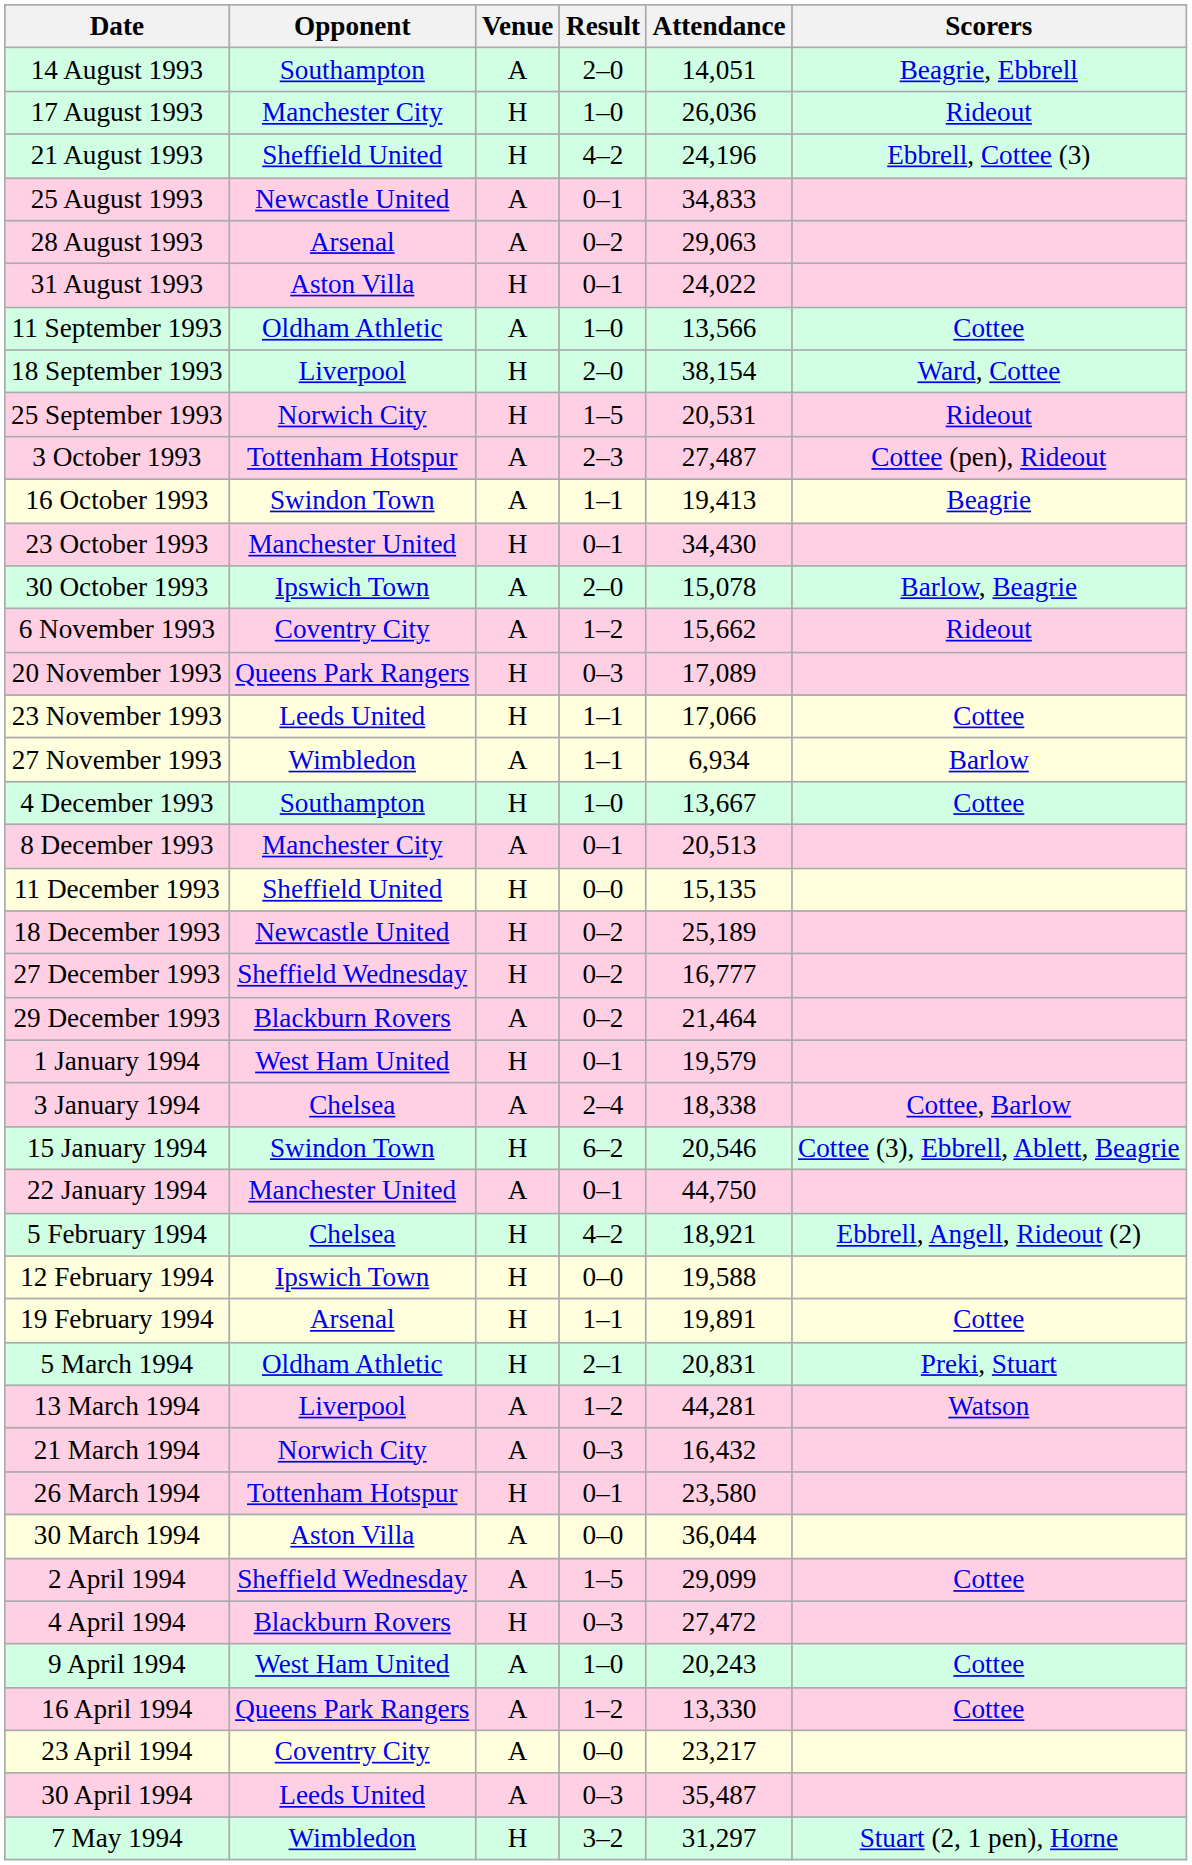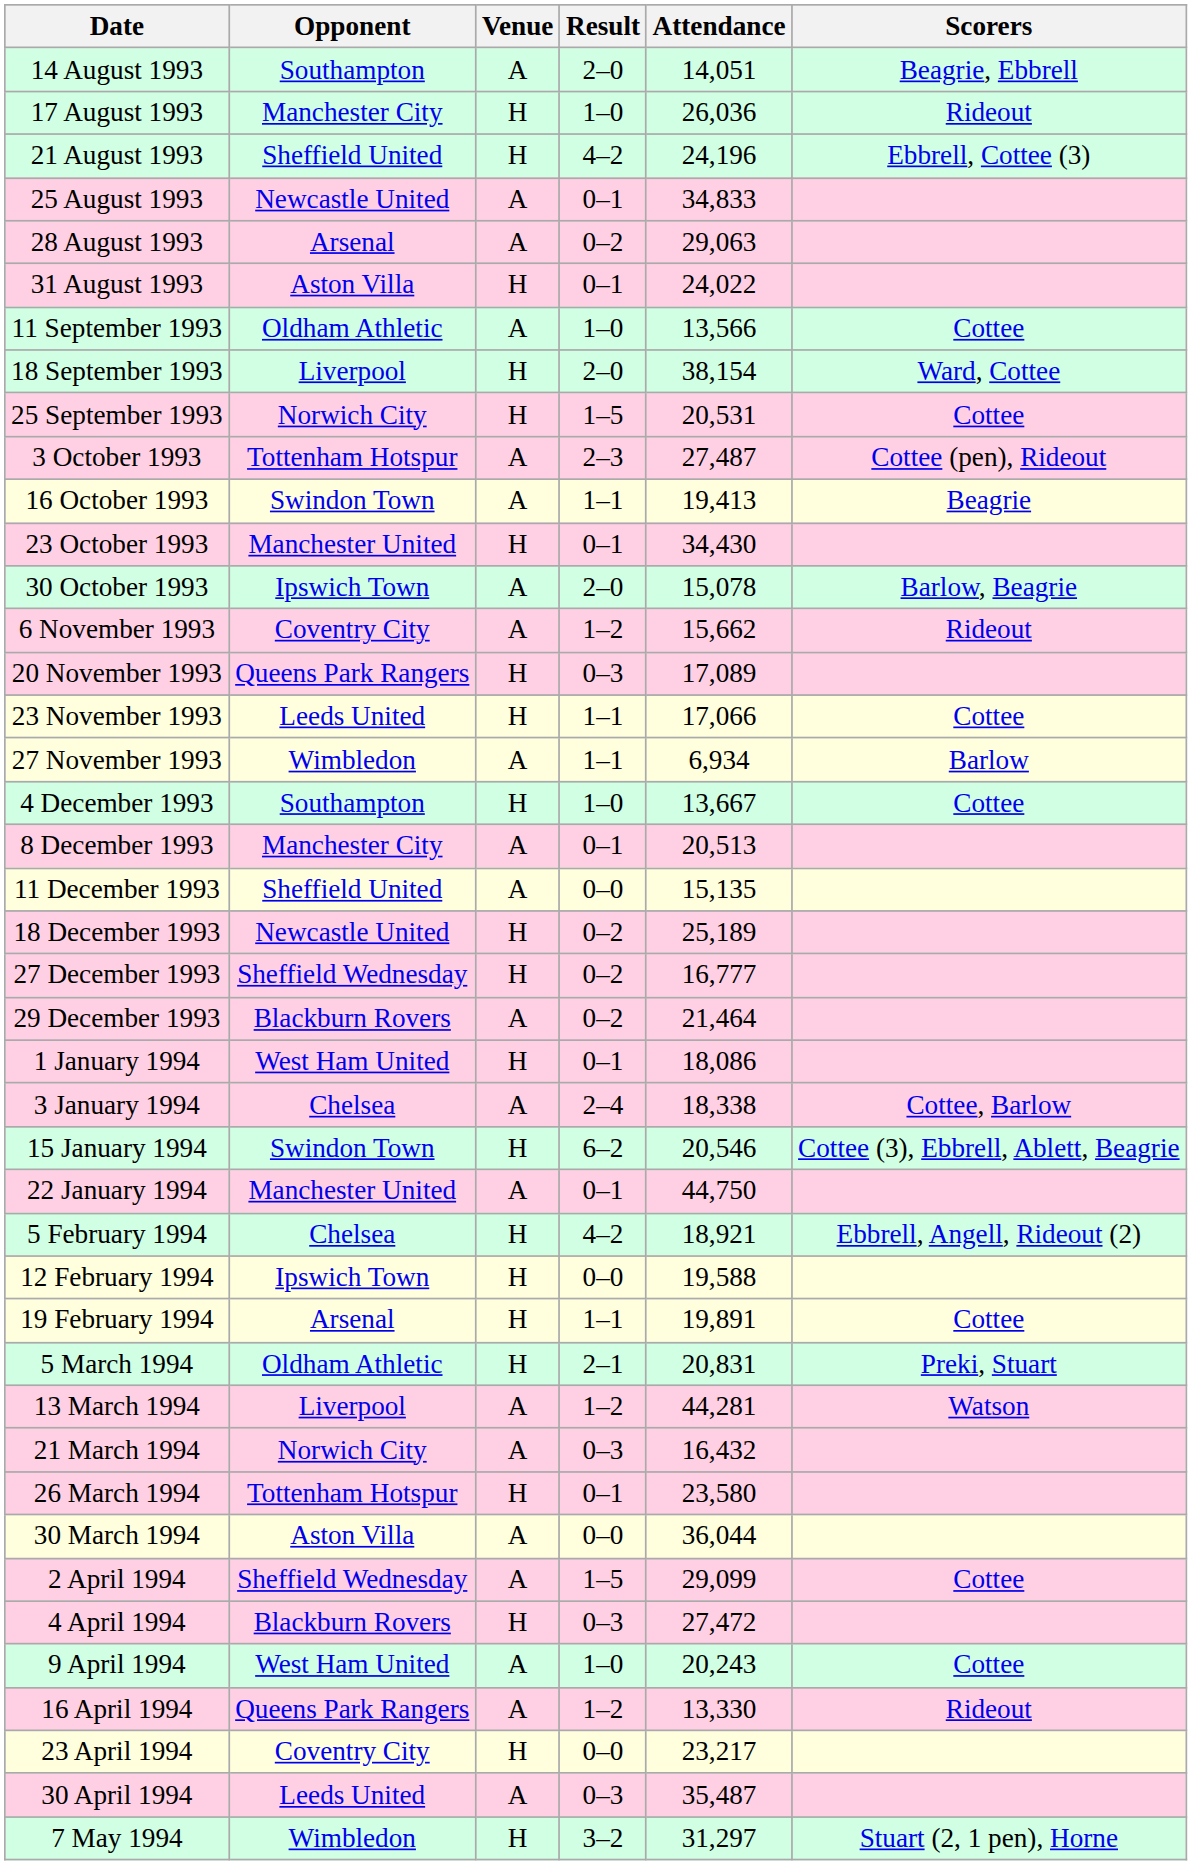 <table class="wikitable sortable" style="font-size:100%; text-align:center">
 <tr>
 <th>Date</th>
 <th>Opponent</th>
 <th>Venue</th>
 <th>Result</th>
 <th>Attendance</th>
 <th>Scorers</th>
 </tr>
 <tr style="background-color: #d0ffe3;">
 <td>14 August 1993</td>
 <td><a href='#'>Southampton</a></td>
 <td>A</td>
 <td>2–0</td>
 <td>14,051</td>
 <td><a href='#'>Beagrie</a>, <a href='#'>Ebbrell</a></td>
 </tr>
 <tr style="background-color: #d0ffe3;">
 <td>17 August 1993</td>
 <td><a href='#'>Manchester City</a></td>
 <td>H</td>
 <td>1–0</td>
 <td>26,036</td>
 <td><a href='#'>Rideout</a></td>
 </tr>
 <tr style="background-color: #d0ffe3;">
 <td>21 August 1993</td>
 <td><a href='#'>Sheffield United</a></td>
 <td>H</td>
 <td>4–2</td>
 <td>24,196</td>
 <td><a href='#'>Ebbrell</a>, <a href='#'>Cottee</a> (3)</td>
 </tr>
 <tr style="background-color: #ffd0e3;">
 <td>25 August 1993</td>
 <td><a href='#'>Newcastle United</a></td>
 <td>A</td>
 <td>0–1</td>
 <td>34,833</td>
 <td></td>
 </tr>
 <tr style="background-color: #ffd0e3;">
 <td>28 August 1993</td>
 <td><a href='#'>Arsenal</a></td>
 <td>A</td>
 <td>0–2</td>
 <td>29,063</td>
 <td></td>
 </tr>
 <tr style="background-color: #ffd0e3;">
 <td>31 August 1993</td>
 <td><a href='#'>Aston Villa</a></td>
 <td>H</td>
 <td>0–1</td>
 <td>24,022</td>
 <td></td>
 </tr>
 <tr style="background-color: #d0ffe3;">
 <td>11 September 1993</td>
 <td><a href='#'>Oldham Athletic</a></td>
 <td>A</td>
 <td>1–0</td>
 <td>13,566</td>
 <td><a href='#'>Cottee</a></td>
 </tr>
 <tr style="background-color: #d0ffe3;">
 <td>18 September 1993</td>
 <td><a href='#'>Liverpool</a></td>
 <td>H</td>
 <td>2–0</td>
 <td>38,154</td>
 <td><a href='#'>Ward</a>, <a href='#'>Cottee</a></td>
 </tr>
 <tr style="background-color: #ffd0e3;">
 <td>25 September 1993</td>
 <td><a href='#'>Norwich City</a></td>
 <td>H</td>
 <td>1–5</td>
 <td>20,531</td>
-<td><a href='#'>Rideout</a></td>
+<td><a href='#'>Cottee</a></td>
 </tr>
 <tr style="background-color: #ffd0e3;">
 <td>3 October 1993</td>
 <td><a href='#'>Tottenham Hotspur</a></td>
 <td>A</td>
 <td>2–3</td>
 <td>27,487</td>
 <td><a href='#'>Cottee</a> (pen), <a href='#'>Rideout</a></td>
 </tr>
 <tr style="background-color: #ffffdd;">
 <td>16 October 1993</td>
 <td><a href='#'>Swindon Town</a></td>
 <td>A</td>
 <td>1–1</td>
 <td>19,413</td>
 <td><a href='#'>Beagrie</a></td>
 </tr>
 <tr style="background-color: #ffd0e3;">
 <td>23 October 1993</td>
 <td><a href='#'>Manchester United</a></td>
 <td>H</td>
 <td>0–1</td>
 <td>34,430</td>
 <td></td>
 </tr>
 <tr style="background-color: #d0ffe3;">
 <td>30 October 1993</td>
 <td><a href='#'>Ipswich Town</a></td>
 <td>A</td>
 <td>2–0</td>
 <td>15,078</td>
 <td><a href='#'>Barlow</a>, <a href='#'>Beagrie</a></td>
 </tr>
 <tr style="background-color: #ffd0e3;">
 <td>6 November 1993</td>
 <td><a href='#'>Coventry City</a></td>
 <td>A</td>
 <td>1–2</td>
 <td>15,662</td>
 <td><a href='#'>Rideout</a></td>
 </tr>
 <tr style="background-color: #ffd0e3;">
 <td>20 November 1993</td>
 <td><a href='#'>Queens Park Rangers</a></td>
 <td>H</td>
 <td>0–3</td>
 <td>17,089</td>
 <td></td>
 </tr>
 <tr style="background-color: #ffffdd;">
 <td>23 November 1993</td>
 <td><a href='#'>Leeds United</a></td>
 <td>H</td>
 <td>1–1</td>
 <td>17,066</td>
 <td><a href='#'>Cottee</a></td>
 </tr>
 <tr style="background-color: #ffffdd;">
 <td>27 November 1993</td>
 <td><a href='#'>Wimbledon</a></td>
 <td>A</td>
 <td>1–1</td>
 <td>6,934</td>
 <td><a href='#'>Barlow</a></td>
 </tr>
 <tr style="background-color: #d0ffe3;">
 <td>4 December 1993</td>
 <td><a href='#'>Southampton</a></td>
 <td>H</td>
 <td>1–0</td>
 <td>13,667</td>
 <td><a href='#'>Cottee</a></td>
 </tr>
 <tr style="background-color: #ffd0e3;">
 <td>8 December 1993</td>
 <td><a href='#'>Manchester City</a></td>
 <td>A</td>
 <td>0–1</td>
 <td>20,513</td>
 <td></td>
 </tr>
 <tr style="background-color: #ffffdd;">
 <td>11 December 1993</td>
 <td><a href='#'>Sheffield United</a></td>
-<td>H</td>
+<td>A</td>
 <td>0–0</td>
 <td>15,135</td>
 <td></td>
 </tr>
 <tr style="background-color: #ffd0e3;">
 <td>18 December 1993</td>
 <td><a href='#'>Newcastle United</a></td>
 <td>H</td>
 <td>0–2</td>
 <td>25,189</td>
 <td></td>
 </tr>
 <tr style="background-color: #ffd0e3;">
 <td>27 December 1993</td>
 <td><a href='#'>Sheffield Wednesday</a></td>
 <td>H</td>
 <td>0–2</td>
 <td>16,777</td>
 <td></td>
 </tr>
 <tr style="background-color: #ffd0e3;">
 <td>29 December 1993</td>
 <td><a href='#'>Blackburn Rovers</a></td>
 <td>A</td>
 <td>0–2</td>
 <td>21,464</td>
 <td></td>
 </tr>
 <tr style="background-color: #ffd0e3;">
 <td>1 January 1994</td>
 <td><a href='#'>West Ham United</a></td>
 <td>H</td>
 <td>0–1</td>
-<td>19,579</td>
+<td>18,086</td>
 <td></td>
 </tr>
 <tr style="background-color: #ffd0e3;">
 <td>3 January 1994</td>
 <td><a href='#'>Chelsea</a></td>
 <td>A</td>
 <td>2–4</td>
 <td>18,338</td>
 <td><a href='#'>Cottee</a>, <a href='#'>Barlow</a></td>
 </tr>
 <tr style="background-color: #d0ffe3;">
 <td>15 January 1994</td>
 <td><a href='#'>Swindon Town</a></td>
 <td>H</td>
 <td>6–2</td>
 <td>20,546</td>
 <td><a href='#'>Cottee</a> (3), <a href='#'>Ebbrell</a>, <a href='#'>Ablett</a>, <a href='#'>Beagrie</a></td>
 </tr>
 <tr style="background-color: #ffd0e3;">
 <td>22 January 1994</td>
 <td><a href='#'>Manchester United</a></td>
 <td>A</td>
 <td>0–1</td>
 <td>44,750</td>
 <td></td>
 </tr>
 <tr style="background-color: #d0ffe3;">
 <td>5 February 1994</td>
 <td><a href='#'>Chelsea</a></td>
 <td>H</td>
 <td>4–2</td>
 <td>18,921</td>
 <td><a href='#'>Ebbrell</a>, <a href='#'>Angell</a>, <a href='#'>Rideout</a> (2)</td>
 </tr>
 <tr style="background-color: #ffffdd;">
 <td>12 February 1994</td>
 <td><a href='#'>Ipswich Town</a></td>
 <td>H</td>
 <td>0–0</td>
 <td>19,588</td>
 <td></td>
 </tr>
 <tr style="background-color: #ffffdd;">
 <td>19 February 1994</td>
 <td><a href='#'>Arsenal</a></td>
 <td>H</td>
 <td>1–1</td>
 <td>19,891</td>
 <td><a href='#'>Cottee</a></td>
 </tr>
 <tr style="background-color: #d0ffe3;">
 <td>5 March 1994</td>
 <td><a href='#'>Oldham Athletic</a></td>
 <td>H</td>
 <td>2–1</td>
 <td>20,831</td>
 <td><a href='#'>Preki</a>, <a href='#'>Stuart</a></td>
 </tr>
 <tr style="background-color: #ffd0e3;">
 <td>13 March 1994</td>
 <td><a href='#'>Liverpool</a></td>
 <td>A</td>
 <td>1–2</td>
 <td>44,281</td>
 <td><a href='#'>Watson</a></td>
 </tr>
 <tr style="background-color: #ffd0e3;">
 <td>21 March 1994</td>
 <td><a href='#'>Norwich City</a></td>
 <td>A</td>
 <td>0–3</td>
 <td>16,432</td>
 <td></td>
 </tr>
 <tr style="background-color: #ffd0e3;">
 <td>26 March 1994</td>
 <td><a href='#'>Tottenham Hotspur</a></td>
 <td>H</td>
 <td>0–1</td>
 <td>23,580</td>
 <td></td>
 </tr>
 <tr style="background-color: #ffffdd;">
 <td>30 March 1994</td>
 <td><a href='#'>Aston Villa</a></td>
 <td>A</td>
 <td>0–0</td>
 <td>36,044</td>
 <td></td>
 </tr>
 <tr style="background-color: #ffd0e3;">
 <td>2 April 1994</td>
 <td><a href='#'>Sheffield Wednesday</a></td>
 <td>A</td>
 <td>1–5</td>
 <td>29,099</td>
 <td><a href='#'>Cottee</a></td>
 </tr>
 <tr style="background-color: #ffd0e3;">
 <td>4 April 1994</td>
 <td><a href='#'>Blackburn Rovers</a></td>
 <td>H</td>
 <td>0–3</td>
 <td>27,472</td>
 <td></td>
 </tr>
 <tr style="background-color: #d0ffe3;">
 <td>9 April 1994</td>
 <td><a href='#'>West Ham United</a></td>
 <td>A</td>
 <td>1–0</td>
 <td>20,243</td>
 <td><a href='#'>Cottee</a></td>
 </tr>
 <tr style="background-color: #ffd0e3;">
 <td>16 April 1994</td>
 <td><a href='#'>Queens Park Rangers</a></td>
 <td>A</td>
 <td>1–2</td>
 <td>13,330</td>
-<td><a href='#'>Cottee</a></td>
+<td><a href='#'>Rideout</a></td>
 </tr>
 <tr style="background-color: #ffffdd;">
 <td>23 April 1994</td>
 <td><a href='#'>Coventry City</a></td>
-<td>A</td>
+<td>H</td>
 <td>0–0</td>
 <td>23,217</td>
 <td></td>
 </tr>
 <tr style="background-color: #ffd0e3;">
 <td>30 April 1994</td>
 <td><a href='#'>Leeds United</a></td>
 <td>A</td>
 <td>0–3</td>
 <td>35,487</td>
 <td></td>
 </tr>
 <tr style="background-color: #d0ffe3;">
 <td>7 May 1994</td>
 <td><a href='#'>Wimbledon</a></td>
 <td>H</td>
 <td>3–2</td>
 <td>31,297</td>
 <td><a href='#'>Stuart</a> (2, 1 pen), <a href='#'>Horne</a></td>
 </tr>
 </table>
